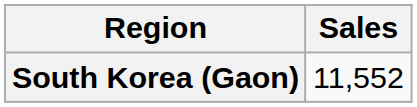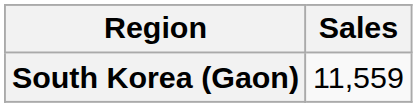 <table class="wikitable plainrowheaders">
 <tr>
 <th>Region</th>
 <th>Sales</th>
 </tr>
 <tr>
 <th scope="row">South Korea (Gaon)</th>
-<td>11,552</td>
+<td>11,559</td>
 </tr>
 </table>
